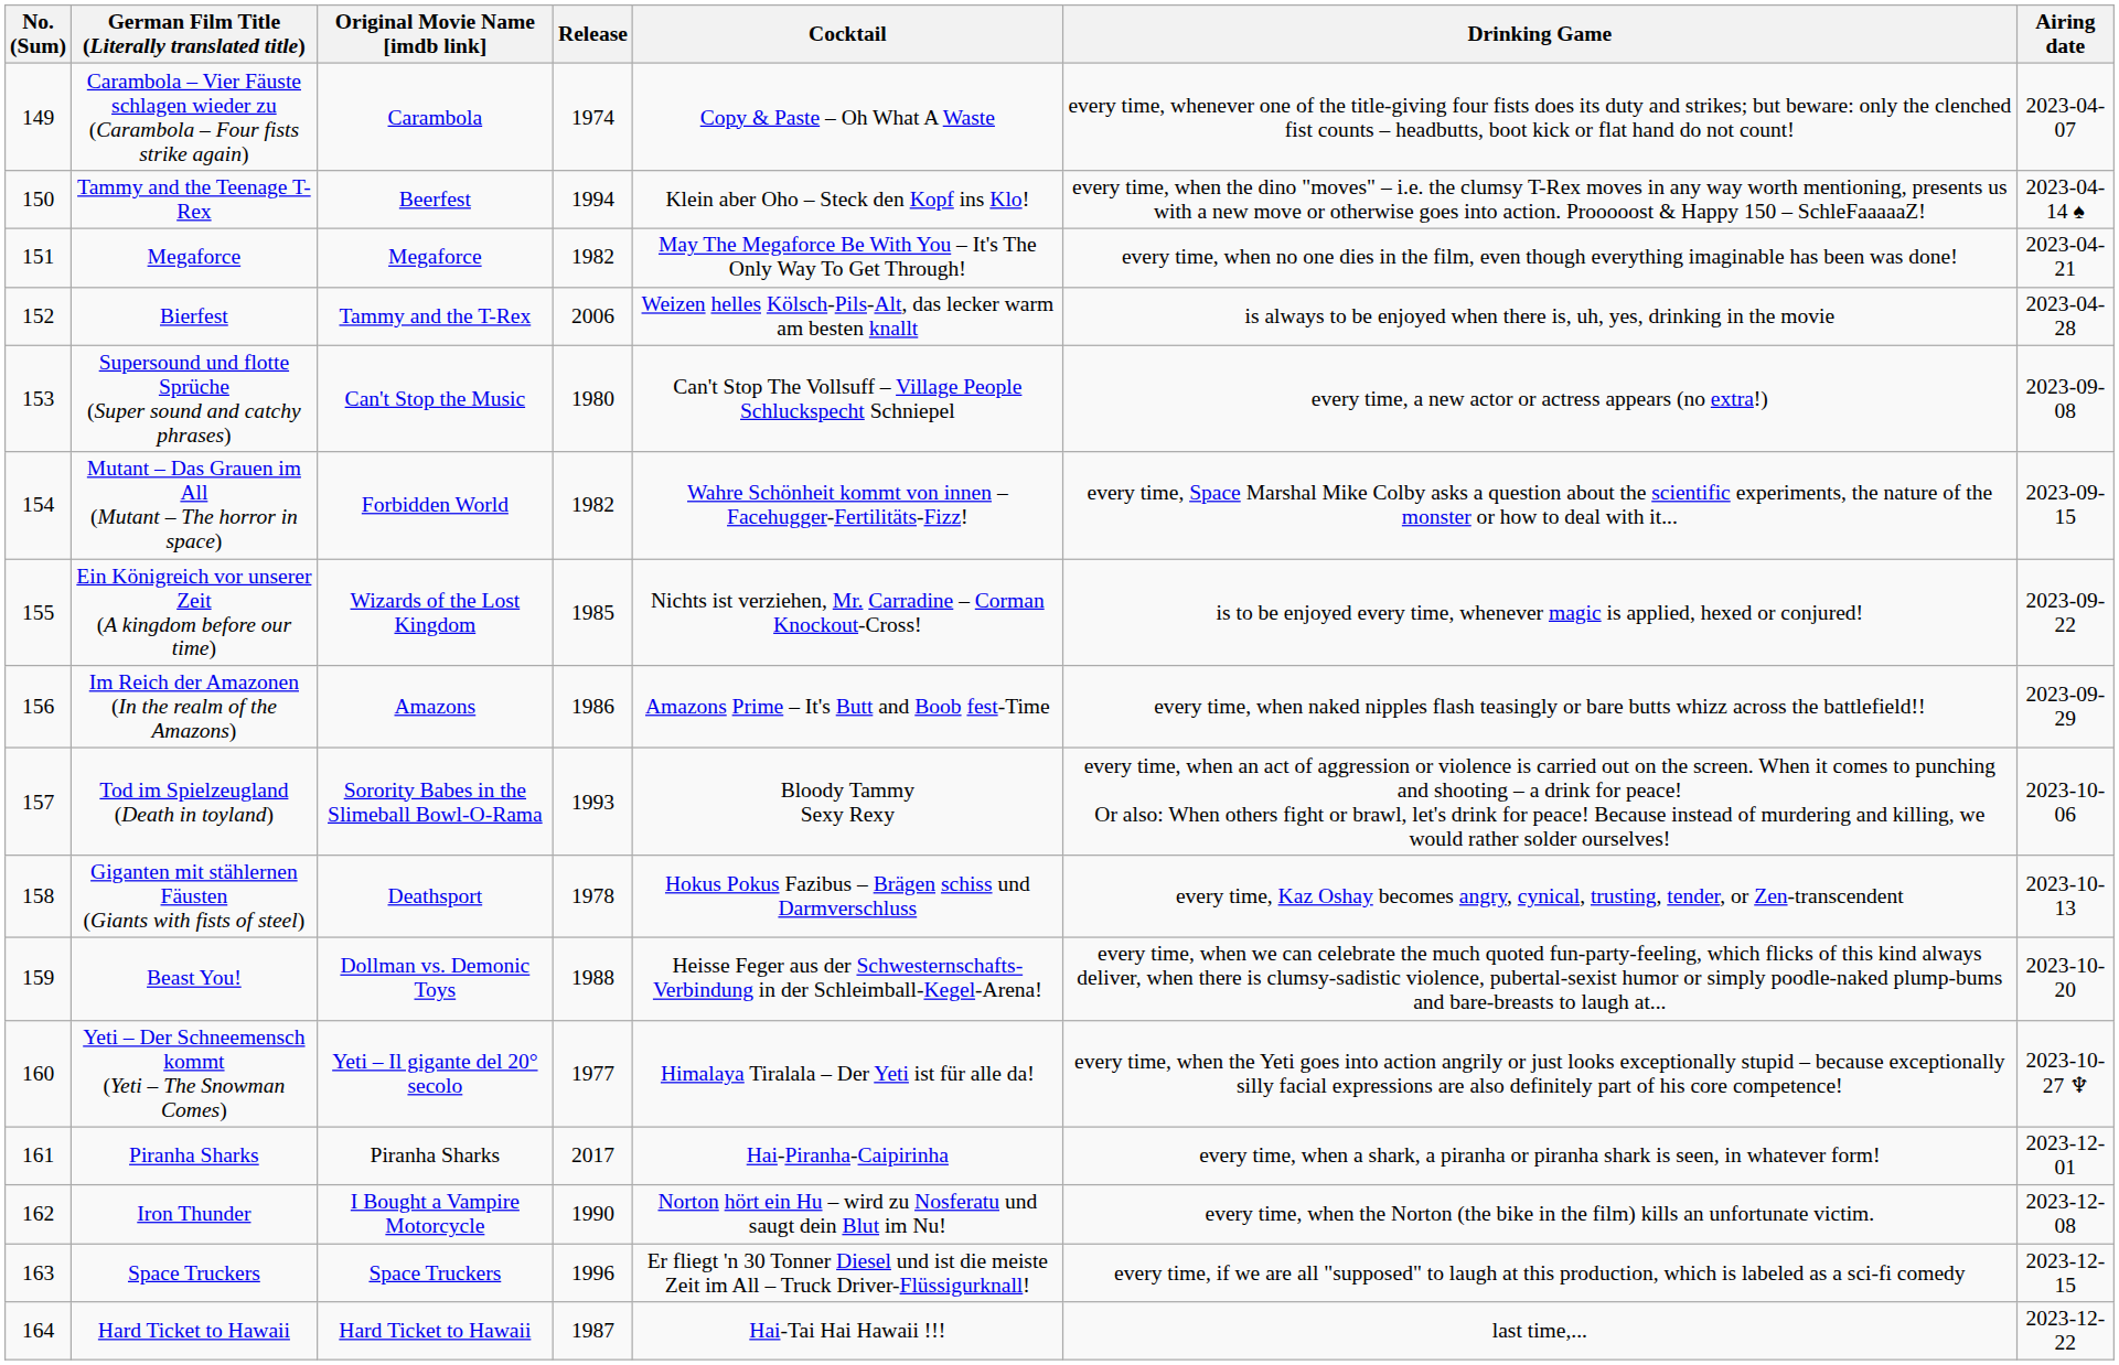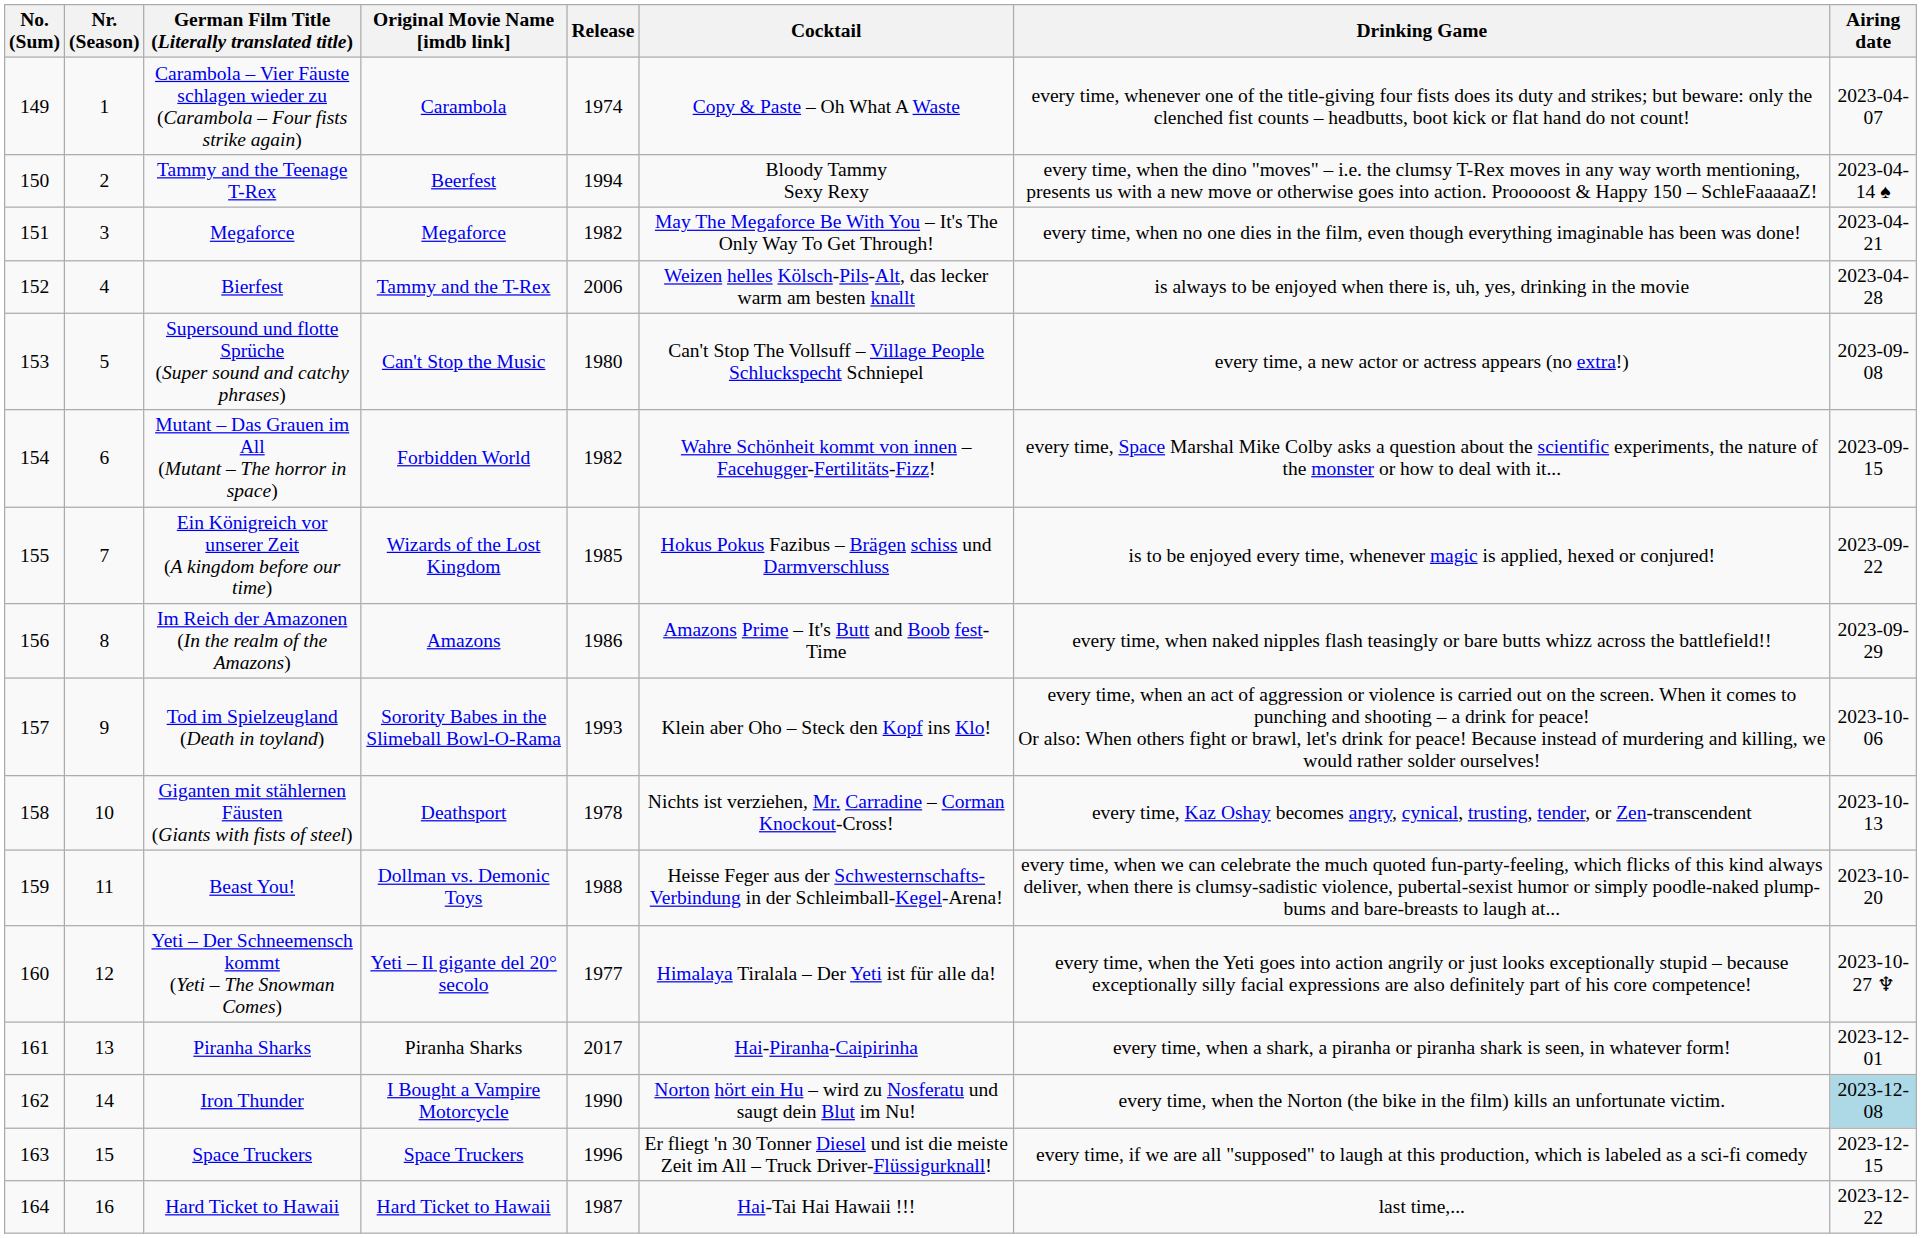 <table class="wikitable sortable zebra" style="text-align:center;">
 <tr>
 <th>No.<br>(Sum)</th>
+<th>Nr.<br>(Season)</th>
 <th>German Film Title <br> (<em>Literally translated title</em>)</th>
 <th>Original Movie Name [imdb link]</th>
 <th>Release</th>
 <th>Cocktail</th>
 <th>Drinking Game</th>
 <th>Airing date</th>
 </tr>
 <tr>
 <td>149</td>
+<td>1</td>
 <td><a href='#'>Carambola – Vier Fäuste schlagen wieder zu</a><br>(<em>Carambola – Four fists strike again</em>)</td>
 <td><a href='#'>Carambola</a></td>
 <td>1974</td>
 <td><a href='#'>Copy & Paste</a> – Oh What A <a href='#'>Waste</a></td>
 <td>every time, whenever one of the title-giving four fists does its duty and strikes; but beware: only the clenched fist counts – headbutts, boot kick or flat hand do not count!</td>
 <td>2023-04-07</td>
 </tr>
 <tr>
 <td>150</td>
+<td>2</td>
 <td><a href='#'>Tammy and the Teenage T-Rex</a></td>
 <td><a href='#'>Beerfest</a></td>
 <td>1994</td>
-<td>Klein aber Oho – Steck den <a href='#'>Kopf</a> ins <a href='#'>Klo</a>!</td>
+<td>Bloody Tammy<br>Sexy Rexy</td>
 <td>every time, when the dino "moves" – i.e. the clumsy T-Rex moves in any way worth mentioning, presents us with a new move or otherwise goes into action. Prooooost & Happy 150 – SchleFaaaaaZ!</td>
 <td>2023-04-14 ♠</td>
 </tr>
 <tr>
 <td>151</td>
+<td>3</td>
 <td><a href='#'>Megaforce</a></td>
 <td><a href='#'>Megaforce</a></td>
 <td>1982</td>
 <td><a href='#'>May The Megaforce Be With You</a> – It's The Only Way To Get Through!</td>
 <td>every time, when no one dies in the film, even though everything imaginable has been was done!</td>
 <td>2023-04-21</td>
 </tr>
 <tr>
 <td>152</td>
+<td>4</td>
 <td><a href='#'>Bierfest</a></td>
 <td><a href='#'>Tammy and the T-Rex</a></td>
 <td>2006</td>
 <td><a href='#'>Weizen</a> <a href='#'>helles</a> <a href='#'>Kölsch</a>-<a href='#'>Pils</a>-<a href='#'>Alt</a>, das lecker warm am besten <a href='#'>knallt</a></td>
 <td>is always to be enjoyed when there is, uh, yes, drinking in the movie</td>
 <td>2023-04-28</td>
 </tr>
 <tr>
 <td>153</td>
+<td>5</td>
 <td><a href='#'>Supersound und flotte Sprüche</a><br>(<em>Super sound and catchy phrases</em>)</td>
 <td><a href='#'>Can't Stop the Music</a></td>
 <td>1980</td>
 <td>Can't Stop The Vollsuff – <a href='#'>Village People</a> <a href='#'>Schluckspecht</a> Schniepel</td>
 <td>every time, a new actor or actress appears (no <a href='#'>extra</a>!)</td>
 <td>2023-09-08</td>
 </tr>
 <tr>
 <td>154</td>
+<td>6</td>
 <td><a href='#'>Mutant – Das Grauen im All</a><br>(<em>Mutant – The horror in space</em>)</td>
 <td><a href='#'>Forbidden World</a></td>
 <td>1982</td>
 <td><a href='#'>Wahre Schönheit kommt von innen</a> – <a href='#'>Facehugger</a>-<a href='#'>Fertilitäts</a>-<a href='#'>Fizz</a>!</td>
 <td>every time, <a href='#'>Space</a> Marshal Mike Colby asks a question about the <a href='#'>scientific</a> experiments, the nature of the <a href='#'>monster</a> or how to deal with it...</td>
 <td>2023-09-15</td>
 </tr>
 <tr>
 <td>155</td>
+<td>7</td>
 <td><a href='#'>Ein Königreich vor unserer Zeit</a><br>(<em>A kingdom before our time</em>)</td>
 <td><a href='#'>Wizards of the Lost Kingdom</a></td>
 <td>1985</td>
-<td>Nichts ist verziehen, <a href='#'>Mr.</a> <a href='#'>Carradine</a> – <a href='#'>Corman</a> <a href='#'>Knockout</a>-Cross!</td>
+<td><a href='#'>Hokus Pokus</a> Fazibus – <a href='#'>Brägen</a> <a href='#'>schiss</a> und <a href='#'>Darmverschluss</a></td>
 <td>is to be enjoyed every time, whenever <a href='#'>magic</a> is applied, hexed or conjured!</td>
 <td>2023-09-22</td>
 </tr>
 <tr>
 <td>156</td>
+<td>8</td>
 <td><a href='#'>Im Reich der Amazonen</a><br>(<em>In the realm of the Amazons</em>)</td>
 <td><a href='#'>Amazons</a></td>
 <td>1986</td>
 <td><a href='#'>Amazons</a> <a href='#'>Prime</a> – It's <a href='#'>Butt</a> and <a href='#'>Boob</a> <a href='#'>fest</a>-Time</td>
 <td>every time, when naked nipples flash teasingly or bare butts whizz across the battlefield!!</td>
 <td>2023-09-29</td>
 </tr>
 <tr>
 <td>157</td>
+<td>9</td>
 <td><a href='#'>Tod im Spielzeugland</a><br>(<em>Death in toyland</em>)</td>
 <td><a href='#'>Sorority Babes in the Slimeball Bowl-O-Rama</a></td>
 <td>1993</td>
-<td>Bloody Tammy<br>Sexy Rexy</td>
+<td>Klein aber Oho – Steck den <a href='#'>Kopf</a> ins <a href='#'>Klo</a>!</td>
 <td>every time, when an act of aggression or violence is carried out on the screen. When it comes to punching and shooting – a drink for peace! <br> Or also: When others fight or brawl, let's drink for peace! Because instead of murdering and killing, we would rather solder ourselves!</td>
 <td>2023-10-06</td>
 </tr>
 <tr>
 <td>158</td>
+<td>10</td>
 <td><a href='#'>Giganten mit stählernen Fäusten</a><br>(<em>Giants with fists of steel</em>)</td>
 <td><a href='#'>Deathsport</a></td>
 <td>1978</td>
-<td><a href='#'>Hokus Pokus</a> Fazibus – <a href='#'>Brägen</a> <a href='#'>schiss</a> und <a href='#'>Darmverschluss</a></td>
+<td>Nichts ist verziehen, <a href='#'>Mr.</a> <a href='#'>Carradine</a> – <a href='#'>Corman</a> <a href='#'>Knockout</a>-Cross!</td>
 <td>every time, <a href='#'>Kaz Oshay</a> becomes <a href='#'>angry</a>, <a href='#'>cynical</a>, <a href='#'>trusting</a>, <a href='#'>tender</a>, or <a href='#'>Zen</a>-transcendent</td>
 <td>2023-10-13</td>
 </tr>
 <tr>
 <td>159</td>
+<td>11</td>
 <td><a href='#'>Beast You!</a></td>
 <td><a href='#'>Dollman vs. Demonic Toys</a></td>
 <td>1988</td>
 <td>Heisse Feger aus der <a href='#'>Schwesternschafts-Verbindung</a> in der Schleimball-<a href='#'>Kegel</a>-Arena!</td>
 <td>every time, when we can celebrate the much quoted fun-party-feeling, which flicks of this kind always deliver, when there is clumsy-sadistic violence, pubertal-sexist humor or simply poodle-naked plump-bums and bare-breasts to laugh at...</td>
 <td>2023-10-20</td>
 </tr>
 <tr>
 <td>160</td>
+<td>12</td>
 <td><a href='#'>Yeti – Der Schneemensch kommt</a><br>(<em>Yeti –  The Snowman Comes</em>)</td>
 <td><a href='#'>Yeti – Il gigante del 20° secolo</a></td>
 <td>1977</td>
 <td><a href='#'>Himalaya</a> Tiralala – Der <a href='#'>Yeti</a> ist für alle da!</td>
 <td>every time, when the Yeti goes into action angrily or just looks exceptionally stupid – because exceptionally silly facial expressions are also definitely part of his core competence!</td>
 <td>2023-10-27 ♆</td>
 </tr>
 <tr>
 <td>161</td>
+<td>13</td>
 <td><a href='#'>Piranha Sharks</a></td>
 <td>Piranha Sharks </td>
 <td>2017</td>
 <td><a href='#'>Hai</a>-<a href='#'>Piranha</a>-<a href='#'>Caipirinha</a></td>
 <td>every time, when a shark, a piranha or piranha shark is seen, in whatever form!</td>
 <td>2023-12-01</td>
 </tr>
 <tr>
 <td>162</td>
+<td>14</td>
 <td><a href='#'>Iron Thunder</a></td>
 <td><a href='#'>I Bought a Vampire Motorcycle</a></td>
 <td>1990</td>
 <td><a href='#'>Norton</a> <a href='#'>hört ein Hu</a> – wird zu <a href='#'>Nosferatu</a> und saugt dein <a href='#'>Blut</a> im Nu!</td>
 <td>every time, when the Norton (the bike in the film) kills an unfortunate victim.</td>
-<td>2023-12-08</td>
+<td style="background: lightblue;">2023-12-08</td>
 </tr>
 <tr>
 <td>163</td>
+<td>15</td>
 <td><a href='#'>Space Truckers</a></td>
 <td><a href='#'>Space Truckers</a></td>
 <td>1996</td>
 <td>Er fliegt 'n 30 Tonner <a href='#'>Diesel</a> und ist die meiste Zeit im All – Truck Driver-<a href='#'>Flüssigurknall</a>!</td>
 <td>every time, if we are all "supposed" to laugh at this production, which is labeled as a sci-fi comedy</td>
 <td>2023-12-15</td>
 </tr>
 <tr>
 <td>164</td>
+<td>16</td>
 <td><a href='#'>Hard Ticket to Hawaii</a></td>
 <td><a href='#'>Hard Ticket to Hawaii</a></td>
 <td>1987</td>
 <td><a href='#'>Hai</a>-Tai Hai Hawaii !!!</td>
 <td>last time,...</td>
 <td>2023-12-22</td>
 </tr>
 </table>
